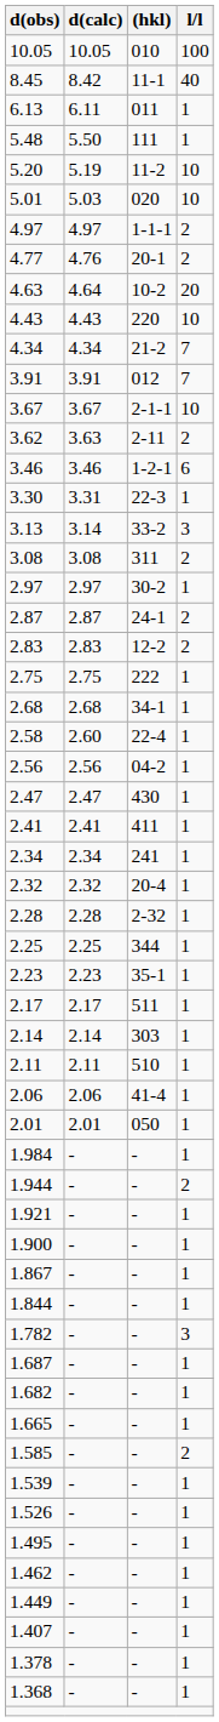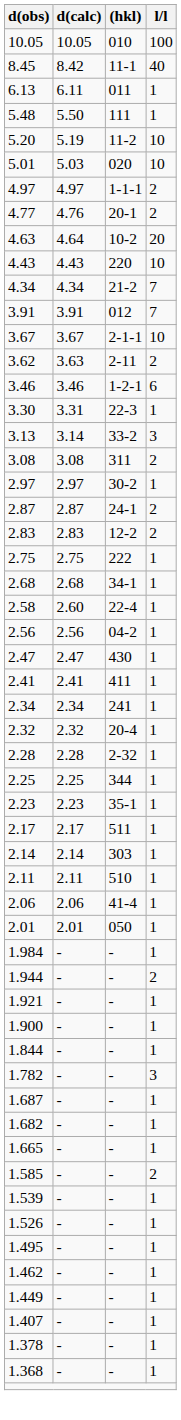 <table Class="wikitable">
 <tr>
 <th>d(obs)</th>
 <th>d(calc)</th>
 <th>(hkl)</th>
 <th>l/l</th>
 </tr>
 <tr>
 <td>10.05</td>
 <td>10.05</td>
 <td>010</td>
 <td>100</td>
 </tr>
 <tr>
 <td>8.45</td>
 <td>8.42</td>
 <td>11-1</td>
 <td>40</td>
 </tr>
 <tr>
 <td>6.13</td>
 <td>6.11</td>
 <td>011</td>
 <td>1</td>
 </tr>
 <tr>
 <td>5.48</td>
 <td>5.50</td>
 <td>111</td>
 <td>1</td>
 </tr>
 <tr>
 <td>5.20</td>
 <td>5.19</td>
 <td>11-2</td>
 <td>10</td>
 </tr>
 <tr>
 <td>5.01</td>
 <td>5.03</td>
 <td>020</td>
 <td>10</td>
 </tr>
 <tr>
 <td>4.97</td>
 <td>4.97</td>
 <td>1-1-1</td>
 <td>2</td>
 </tr>
 <tr>
 <td>4.77</td>
 <td>4.76</td>
 <td>20-1</td>
 <td>2</td>
 </tr>
 <tr>
 <td>4.63</td>
 <td>4.64</td>
 <td>10-2</td>
 <td>20</td>
 </tr>
 <tr>
 <td>4.43</td>
 <td>4.43</td>
 <td>220</td>
 <td>10</td>
 </tr>
 <tr>
 <td>4.34</td>
 <td>4.34</td>
 <td>21-2</td>
 <td>7</td>
 </tr>
 <tr>
 <td>3.91</td>
 <td>3.91</td>
 <td>012</td>
 <td>7</td>
 </tr>
 <tr>
 <td>3.67</td>
 <td>3.67</td>
 <td>2-1-1</td>
 <td>10</td>
 </tr>
 <tr>
 <td>3.62</td>
 <td>3.63</td>
 <td>2-11</td>
 <td>2</td>
 </tr>
 <tr>
 <td>3.46</td>
 <td>3.46</td>
 <td>1-2-1</td>
 <td>6</td>
 </tr>
 <tr>
 <td>3.30</td>
 <td>3.31</td>
 <td>22-3</td>
 <td>1</td>
 </tr>
 <tr>
 <td>3.13</td>
 <td>3.14</td>
 <td>33-2</td>
 <td>3</td>
 </tr>
 <tr>
 <td>3.08</td>
 <td>3.08</td>
 <td>311</td>
 <td>2</td>
 </tr>
 <tr>
 <td>2.97</td>
 <td>2.97</td>
 <td>30-2</td>
 <td>1</td>
 </tr>
 <tr>
 <td>2.87</td>
 <td>2.87</td>
 <td>24-1</td>
 <td>2</td>
 </tr>
 <tr>
 <td>2.83</td>
 <td>2.83</td>
 <td>12-2</td>
 <td>2</td>
 </tr>
 <tr>
 <td>2.75</td>
 <td>2.75</td>
 <td>222</td>
 <td>1</td>
 </tr>
 <tr>
 <td>2.68</td>
 <td>2.68</td>
 <td>34-1</td>
 <td>1</td>
 </tr>
 <tr>
 <td>2.58</td>
 <td>2.60</td>
 <td>22-4</td>
 <td>1</td>
 </tr>
 <tr>
 <td>2.56</td>
 <td>2.56</td>
 <td>04-2</td>
 <td>1</td>
 </tr>
 <tr>
 <td>2.47</td>
 <td>2.47</td>
 <td>430</td>
 <td>1</td>
 </tr>
 <tr>
 <td>2.41</td>
 <td>2.41</td>
 <td>411</td>
 <td>1</td>
 </tr>
 <tr>
 <td>2.34</td>
 <td>2.34</td>
 <td>241</td>
 <td>1</td>
 </tr>
 <tr>
 <td>2.32</td>
 <td>2.32</td>
 <td>20-4</td>
 <td>1</td>
 </tr>
 <tr>
 <td>2.28</td>
 <td>2.28</td>
 <td>2-32</td>
 <td>1</td>
 </tr>
 <tr>
 <td>2.25</td>
 <td>2.25</td>
 <td>344</td>
 <td>1</td>
 </tr>
 <tr>
 <td>2.23</td>
 <td>2.23</td>
 <td>35-1</td>
 <td>1</td>
 </tr>
 <tr>
 <td>2.17</td>
 <td>2.17</td>
 <td>511</td>
 <td>1</td>
 </tr>
 <tr>
 <td>2.14</td>
 <td>2.14</td>
 <td>303</td>
 <td>1</td>
 </tr>
 <tr>
 <td>2.11</td>
 <td>2.11</td>
 <td>510</td>
 <td>1</td>
 </tr>
 <tr>
 <td>2.06</td>
 <td>2.06</td>
 <td>41-4</td>
 <td>1</td>
 </tr>
 <tr>
 <td>2.01</td>
 <td>2.01</td>
 <td>050</td>
 <td>1</td>
 </tr>
 <tr>
 <td>1.984</td>
 <td>-</td>
 <td>-</td>
 <td>1</td>
 </tr>
 <tr>
 <td>1.944</td>
 <td>-</td>
 <td>-</td>
 <td>2</td>
 </tr>
 <tr>
 <td>1.921</td>
 <td>-</td>
 <td>-</td>
 <td>1</td>
 </tr>
 <tr>
 <td>1.900</td>
 <td>-</td>
 <td>-</td>
 <td>1</td>
 </tr>
 <tr>
-<td>1.867</td>
-<td>-</td>
-<td>-</td>
-<td>1</td>
-</tr>
-<tr>
 <td>1.844</td>
 <td>-</td>
 <td>-</td>
 <td>1</td>
 </tr>
 <tr>
 <td>1.782</td>
 <td>-</td>
 <td>-</td>
 <td>3</td>
 </tr>
 <tr>
 <td>1.687</td>
 <td>-</td>
 <td>-</td>
 <td>1</td>
 </tr>
 <tr>
 <td>1.682</td>
 <td>-</td>
 <td>-</td>
 <td>1</td>
 </tr>
 <tr>
 <td>1.665</td>
 <td>-</td>
 <td>-</td>
 <td>1</td>
 </tr>
 <tr>
 <td>1.585</td>
 <td>-</td>
 <td>-</td>
 <td>2</td>
 </tr>
 <tr>
 <td>1.539</td>
 <td>-</td>
 <td>-</td>
 <td>1</td>
 </tr>
 <tr>
 <td>1.526</td>
 <td>-</td>
 <td>-</td>
 <td>1</td>
 </tr>
 <tr>
 <td>1.495</td>
 <td>-</td>
 <td>-</td>
 <td>1</td>
 </tr>
 <tr>
 <td>1.462</td>
 <td>-</td>
 <td>-</td>
 <td>1</td>
 </tr>
 <tr>
 <td>1.449</td>
 <td>-</td>
 <td>-</td>
 <td>1</td>
 </tr>
 <tr>
 <td>1.407</td>
 <td>-</td>
 <td>-</td>
 <td>1</td>
 </tr>
 <tr>
 <td>1.378</td>
 <td>-</td>
 <td>-</td>
 <td>1</td>
 </tr>
 <tr>
 <td>1.368</td>
 <td>-</td>
 <td>-</td>
 <td>1</td>
 </tr>
 <tr>
 <td colspan="4" style="text-align:center;"></td>
 </tr>
 </table>
